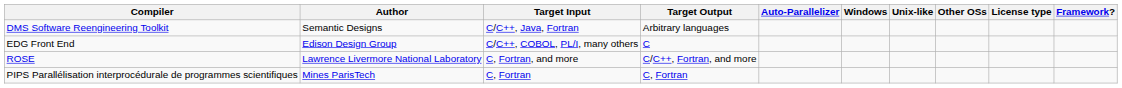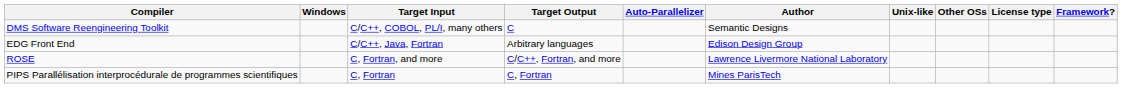 <table class="wikitable sortable">
 <tr>
 <th>Compiler</th>
-<th>Author</th>
+<th>Windows</th>
 <th>Target Input</th>
 <th>Target Output</th>
 <th><a href='#'>Auto-Parallelizer</a></th>
-<th>Windows</th>
+<th>Author</th>
 <th>Unix-like</th>
 <th>Other OSs</th>
 <th>License type</th>
 <th><a href='#'>Framework</a>?</th>
 </tr>
 <tr>
 <td><a href='#'>DMS Software Reengineering Toolkit</a></td>
+<td></td>
+<td><a href='#'>C</a>/<a href='#'>C++</a>, <a href='#'>COBOL</a>, <a href='#'>PL/I</a>, many others</td>
+<td><a href='#'>C</a></td>
+<td></td>
 <td>Semantic Designs</td>
-<td><a href='#'>C</a>/<a href='#'>C++</a>, <a href='#'>Java</a>, <a href='#'>Fortran</a></td>
-<td>Arbitrary languages</td>
-<td></td>
-<td></td>
 <td></td>
 <td></td>
 <td></td>
 <td></td>
 </tr>
 <tr>
 <td>EDG Front End</td>
+<td></td>
+<td><a href='#'>C</a>/<a href='#'>C++</a>, <a href='#'>Java</a>, <a href='#'>Fortran</a></td>
+<td>Arbitrary languages</td>
+<td></td>
 <td><a href='#'>Edison Design Group</a></td>
-<td><a href='#'>C</a>/<a href='#'>C++</a>, <a href='#'>COBOL</a>, <a href='#'>PL/I</a>, many others</td>
-<td><a href='#'>C</a></td>
-<td></td>
-<td></td>
 <td></td>
 <td></td>
 <td></td>
 <td></td>
 </tr>
 <tr>
 <td><a href='#'>ROSE</a></td>
-<td><a href='#'>Lawrence Livermore National Laboratory</a></td>
+<td></td>
 <td><a href='#'>C</a>, <a href='#'>Fortran</a>, and more</td>
 <td><a href='#'>C</a>/<a href='#'>C++</a>, <a href='#'>Fortran</a>, and more</td>
 <td></td>
-<td></td>
+<td><a href='#'>Lawrence Livermore National Laboratory</a></td>
 <td></td>
 <td></td>
 <td></td>
 <td></td>
 </tr>
 <tr>
 <td>PIPS Parallélisation interprocédurale de programmes scientifiques</td>
-<td><a href='#'>Mines ParisTech</a></td>
+<td></td>
 <td><a href='#'>C</a>, <a href='#'>Fortran</a></td>
 <td><a href='#'>C</a>, <a href='#'>Fortran</a></td>
 <td></td>
-<td></td>
+<td><a href='#'>Mines ParisTech</a></td>
 <td></td>
 <td></td>
 <td></td>
 <td></td>
 </tr>
 </table>
